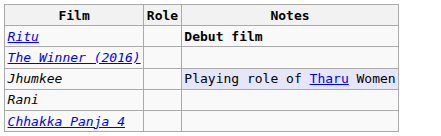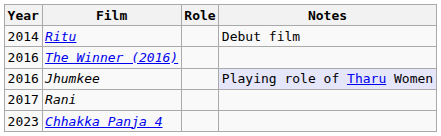 <table class="wikitable sortable plainrowheaders">
 <tr style="text-align:center;">
+<th scope="col">Year</th>
 <th scope="col">Film</th>
 <th scope="col">Role</th>
 <th scope="col">Notes</th>
 </tr>
 <tr>
+<td>2014</td>
 <td><em><a href='#'>Ritu</a></em></td>
 <td></td>
-<td><strong>Debut film</strong></td>
+<td>Debut film</td>
 </tr>
 <tr>
+<td>2016</td>
 <td><em><a href='#'>The Winner (2016)</a></em></td>
 <td></td>
 <td></td>
 </tr>
 <tr>
+<td>2016</td>
 <td><em>Jhumkee</em></td>
 <td></td>
 <td style="background: lavender;">Playing role of <a href='#'>Tharu</a> Women</td>
 </tr>
 <tr>
+<td>2017</td>
 <td><em>Rani</em></td>
 <td></td>
 <td></td>
 </tr>
 <tr>
+<td>2023</td>
 <td><em><a href='#'>Chhakka Panja 4</a></em></td>
 <td></td>
 <td></td>
 </tr>
 </table>
